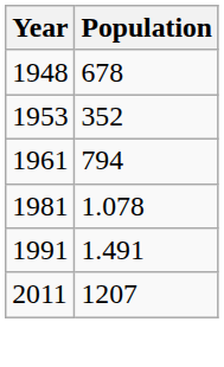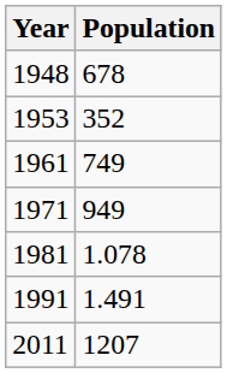 <table class="wikitable">
 <tr>
 <th>Year</th>
 <th>Population </th>
 </tr>
 <tr>
 <td>1948</td>
 <td>678</td>
 </tr>
 <tr>
 <td>1953</td>
 <td>352</td>
 </tr>
 <tr>
 <td>1961</td>
-<td>794</td>
+<td>749</td>
+</tr>
+<tr>
+<td>1971</td>
+<td>949</td>
 </tr>
 <tr>
 <td>1981</td>
 <td>1.078</td>
 </tr>
 <tr>
 <td>1991</td>
 <td>1.491</td>
 </tr>
 <tr>
 <td>2011</td>
 <td>1207</td>
 </tr>
 </table>
